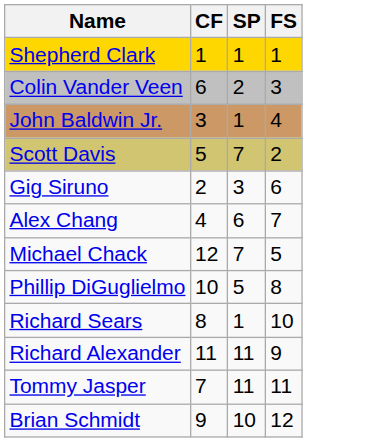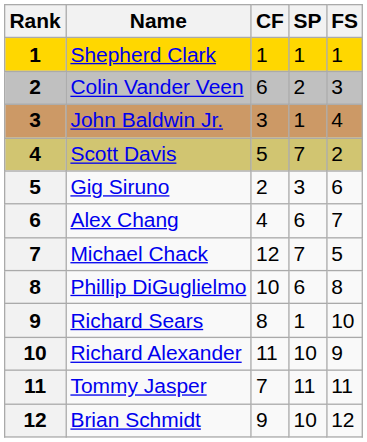 <table class="wikitable">
 <tr>
+<th>Rank</th>
 <th>Name</th>
 <th>CF</th>
 <th>SP</th>
 <th>FS</th>
 </tr>
 <tr style="background:gold;">
+<td style="text-align:center;"><strong>1</strong></td>
 <td><a href='#'>Shepherd Clark</a></td>
 <td>1</td>
 <td>1</td>
 <td>1</td>
 </tr>
 <tr style="background:silver;">
+<td style="text-align:center;"><strong>2</strong></td>
 <td><a href='#'>Colin Vander Veen</a></td>
 <td>6</td>
 <td>2</td>
 <td>3</td>
 </tr>
 <tr style="background:#c96;">
+<td style="text-align:center;"><strong>3</strong></td>
 <td><a href='#'>John Baldwin Jr.</a></td>
 <td>3</td>
 <td>1</td>
 <td>4</td>
 </tr>
 <tr style="background:#d1c571;">
+<td style="text-align:center;"><strong>4</strong></td>
 <td><a href='#'>Scott Davis</a></td>
 <td>5</td>
 <td>7</td>
 <td>2</td>
 </tr>
 <tr>
+<th>5</th>
 <td><a href='#'>Gig Siruno</a></td>
 <td>2</td>
 <td>3</td>
 <td>6</td>
 </tr>
 <tr>
+<th>6</th>
 <td><a href='#'>Alex Chang</a></td>
 <td>4</td>
 <td>6</td>
 <td>7</td>
 </tr>
 <tr>
+<th>7</th>
 <td><a href='#'>Michael Chack</a></td>
 <td>12</td>
 <td>7</td>
 <td>5</td>
 </tr>
 <tr>
+<th>8</th>
 <td><a href='#'>Phillip DiGuglielmo</a></td>
 <td>10</td>
-<td>5</td>
+<td>6</td>
 <td>8</td>
 </tr>
 <tr>
+<th>9</th>
 <td><a href='#'>Richard Sears</a></td>
 <td>8</td>
 <td>1</td>
 <td>10</td>
 </tr>
 <tr>
+<th>10</th>
 <td><a href='#'>Richard Alexander</a></td>
 <td>11</td>
-<td>11</td>
+<td>10</td>
 <td>9</td>
 </tr>
 <tr>
+<th>11</th>
 <td><a href='#'>Tommy Jasper</a></td>
 <td>7</td>
 <td>11</td>
 <td>11</td>
 </tr>
 <tr>
+<th>12</th>
 <td><a href='#'>Brian Schmidt</a></td>
 <td>9</td>
 <td>10</td>
 <td>12</td>
 </tr>
 </table>
